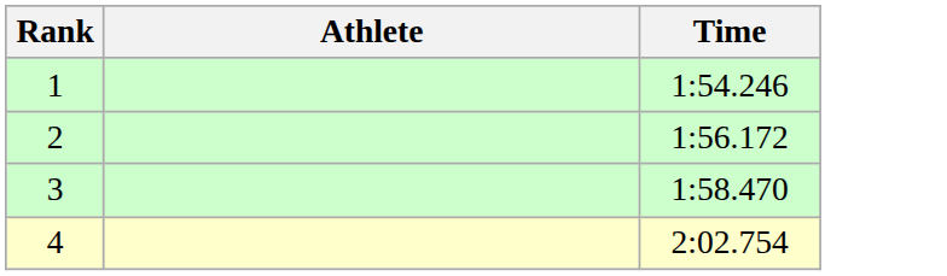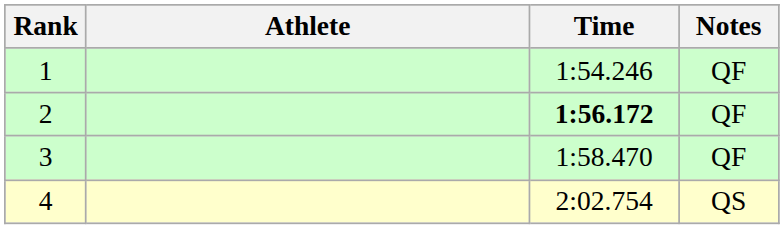 <table class=wikitable style="text-align:center">
 <tr>
 <th width=40>Rank</th>
 <th width=250>Athlete</th>
 <th width=80>Time</th>
+<th width=50>Notes</th>
 </tr>
 <tr bgcolor="ccffcc">
 <td>1</td>
 <td align=left></td>
 <td>1:54.246</td>
+<td>QF</td>
 </tr>
 <tr bgcolor="ccffcc">
 <td>2</td>
 <td align=left></td>
-<td>1:56.172</td>
+<td><strong>1:56.172</strong></td>
+<td>QF</td>
 </tr>
 <tr bgcolor="ccffcc">
 <td>3</td>
 <td align=left></td>
 <td>1:58.470</td>
+<td>QF</td>
 </tr>
 <tr bgcolor="ffffcc">
 <td>4</td>
 <td align=left></td>
 <td>2:02.754</td>
+<td>QS</td>
 </tr>
 </table>
